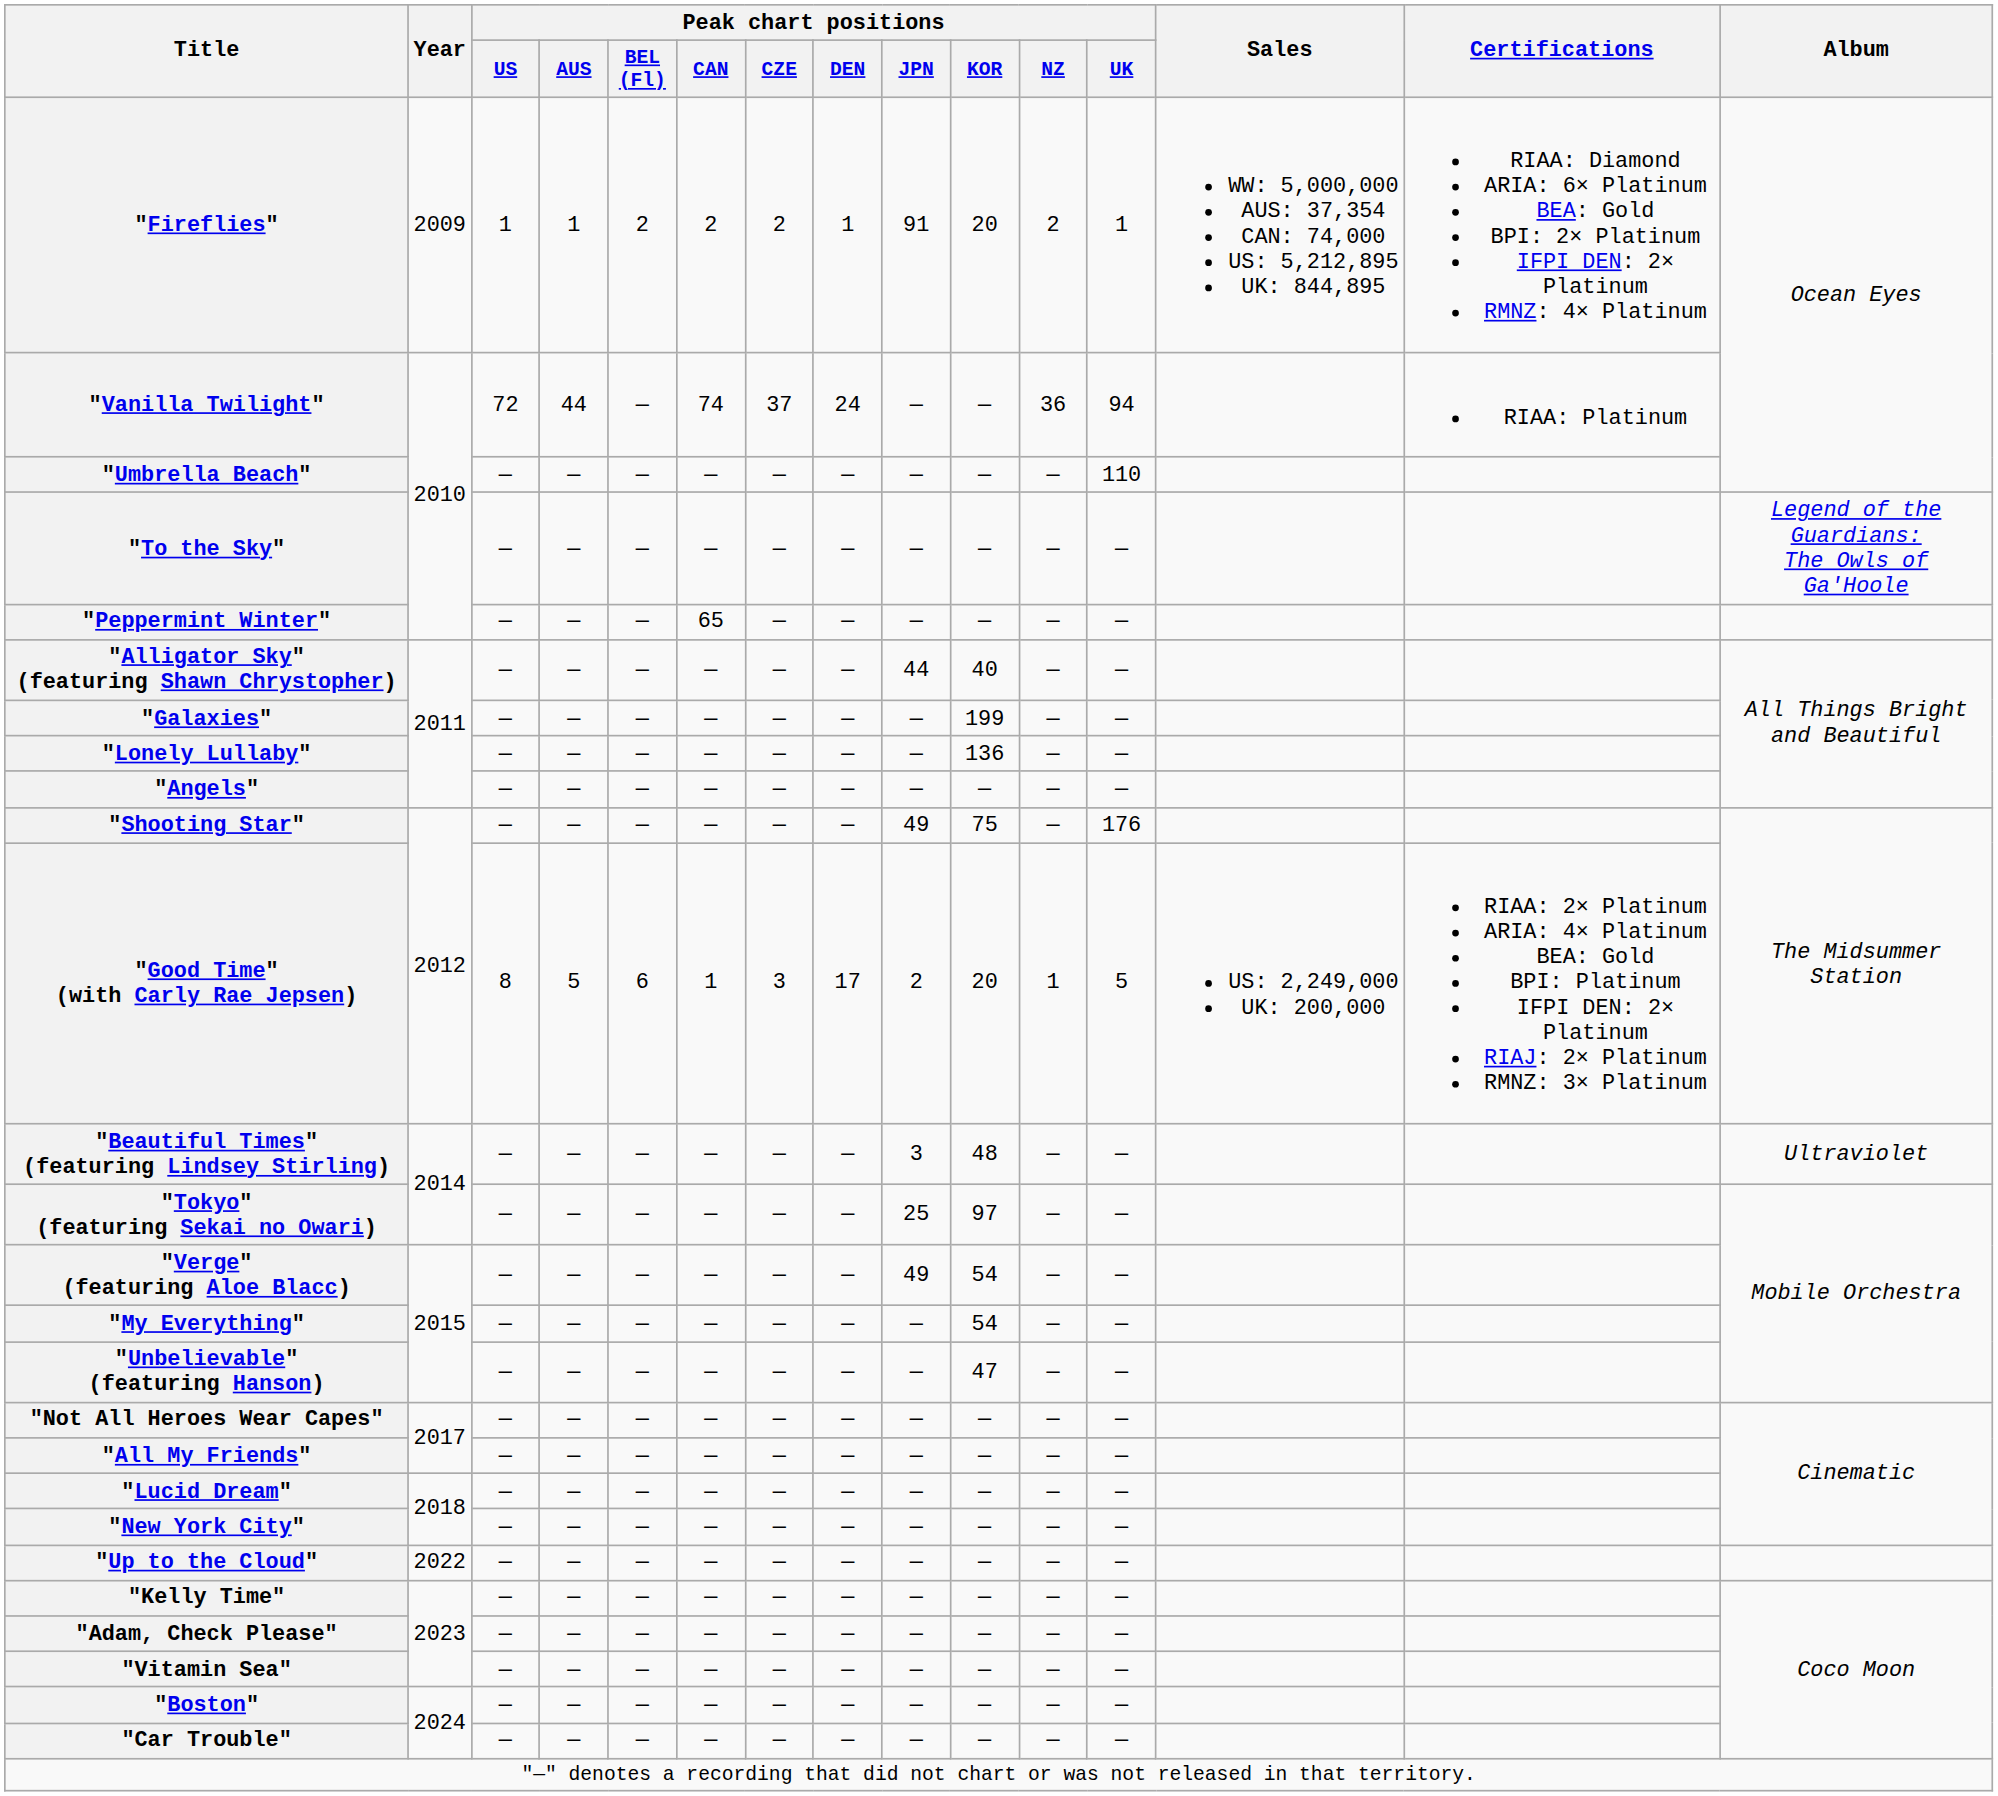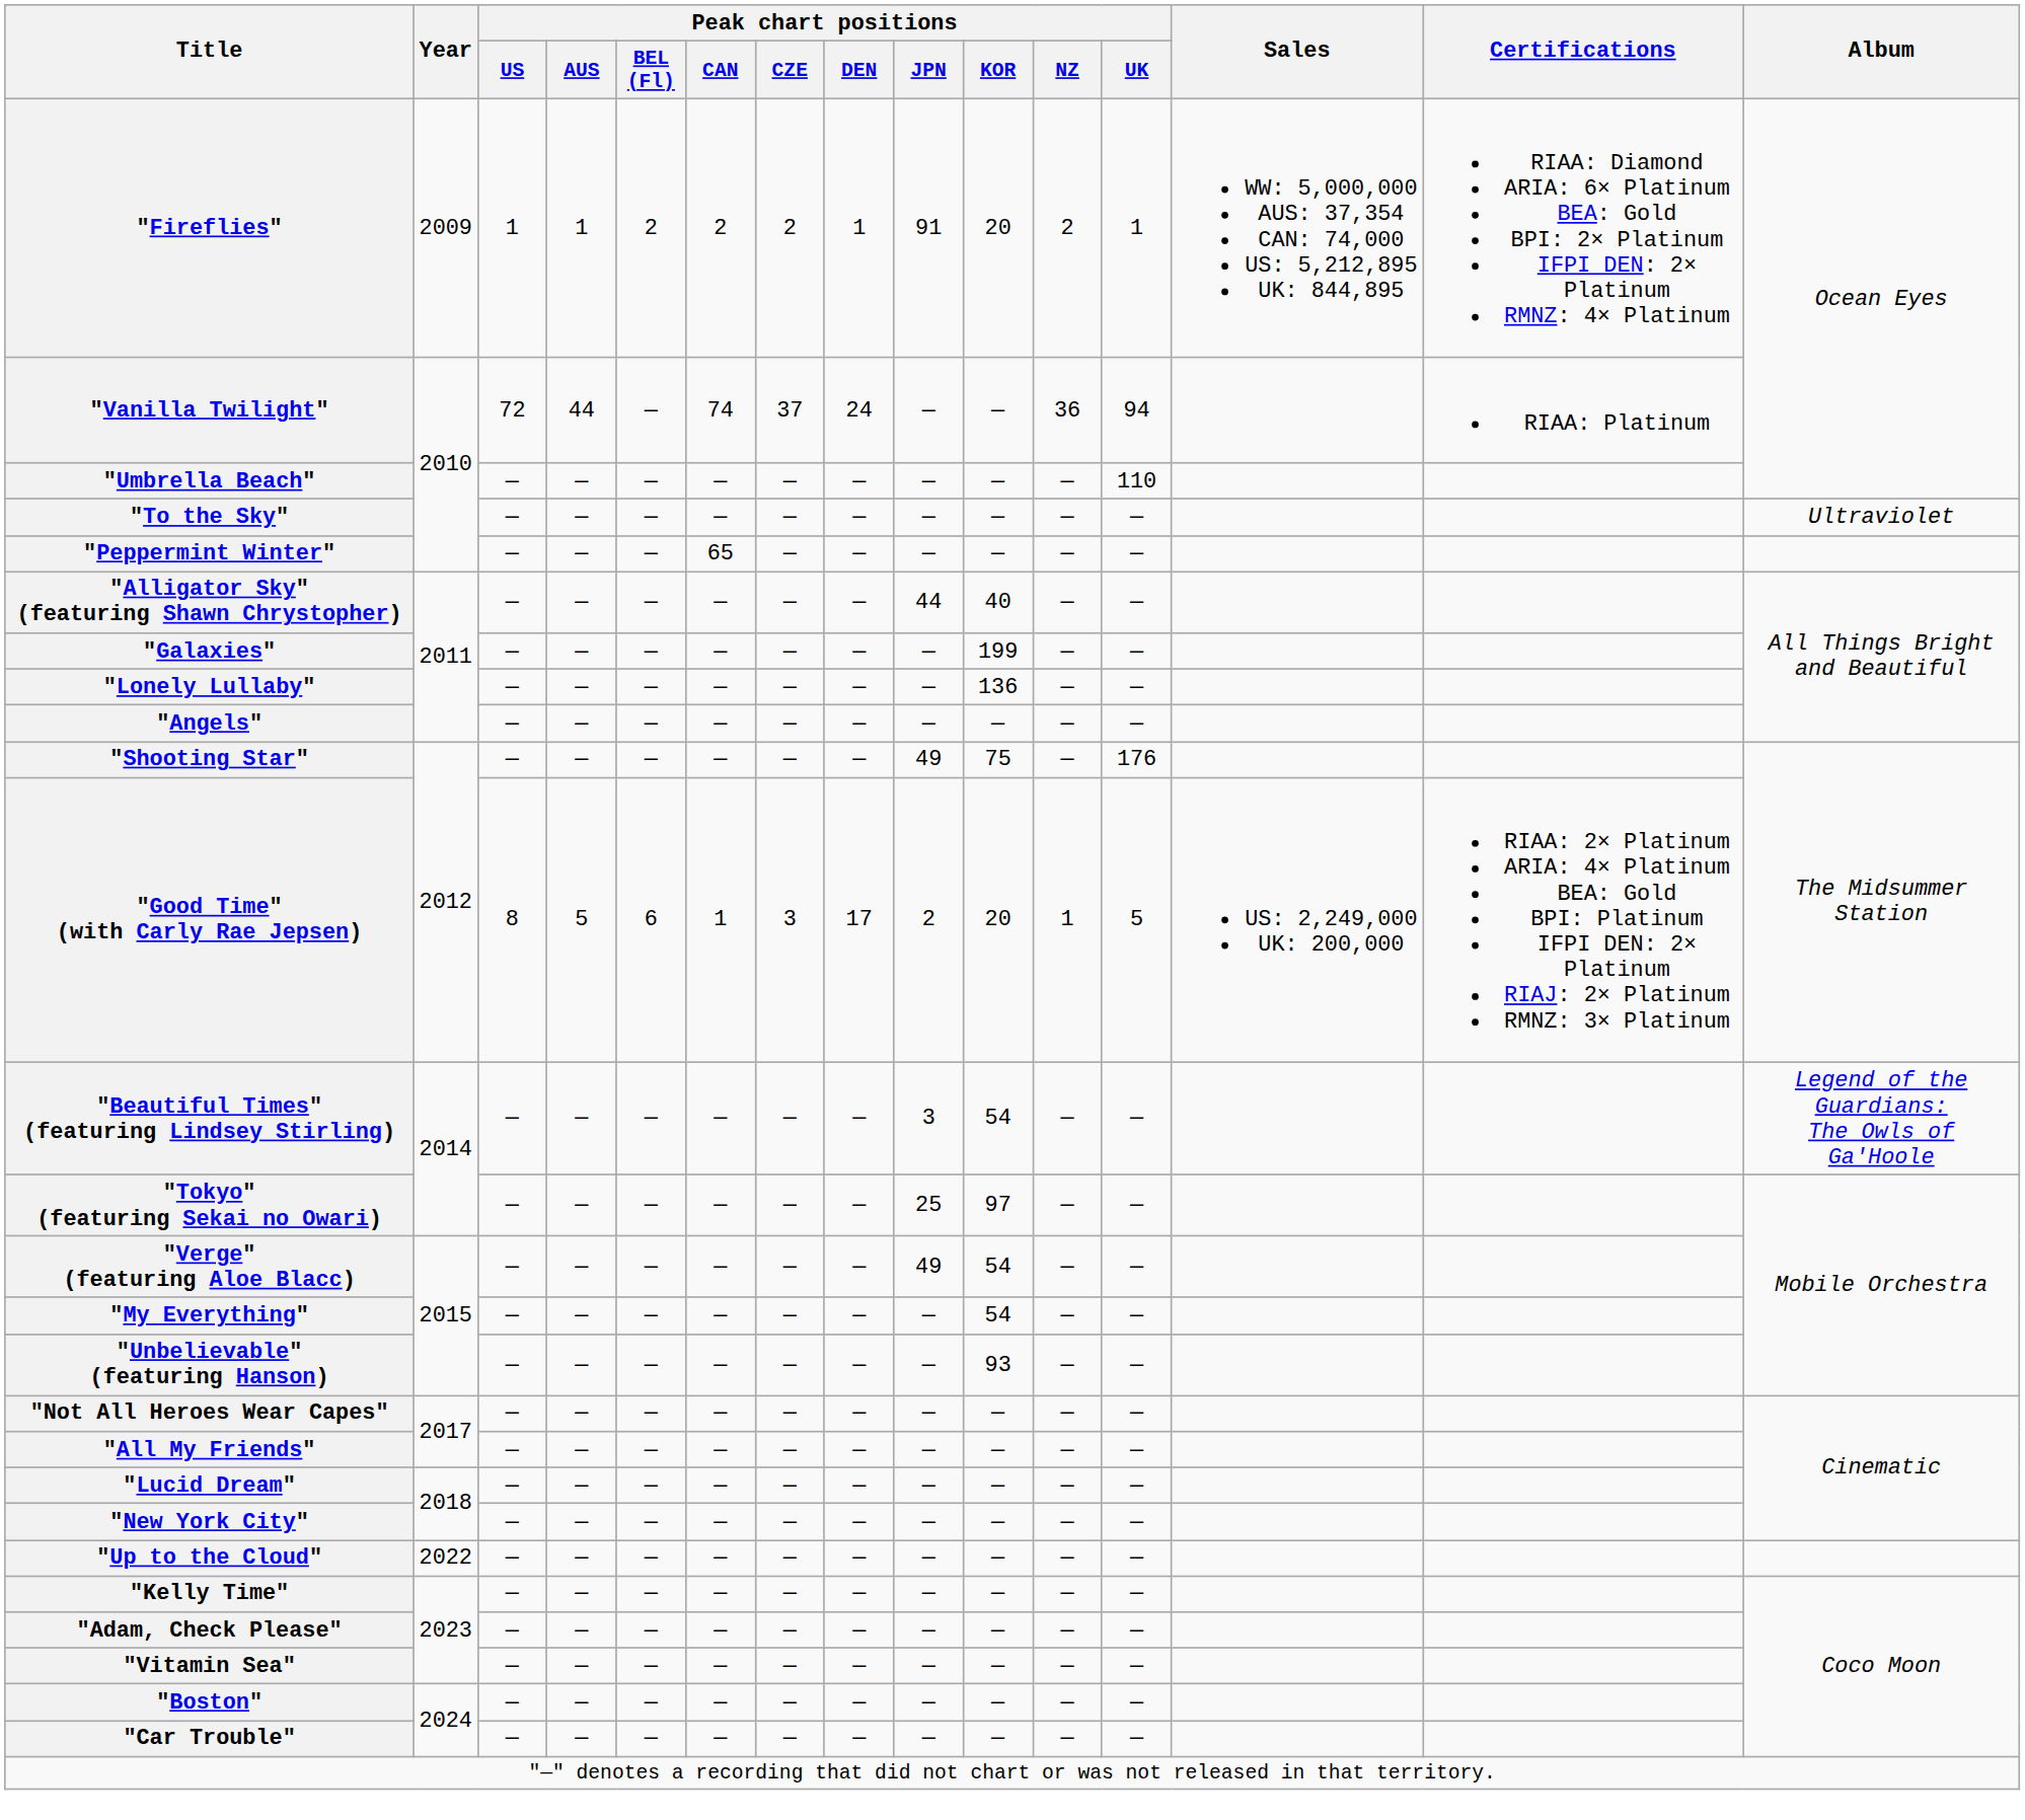 <table class="wikitable plainrowheaders" style="text-align:center;" border="1">
 <tr>
 <th scope="col" rowspan="2" style="width:18em;">Title</th>
 <th scope="col" rowspan="2">Year</th>
 <th scope="col" colspan="10">Peak chart positions</th>
 <th scope="col" rowspan="2">Sales</th>
 <th scope="col" rowspan="2" style="width:14em;"><a href='#'>Certifications</a></th>
 <th scope="col" rowspan="2" style="width:12em;">Album</th>
 </tr>
 <tr>
 <th scope="col" style="width:3em;font-size:90%;"><a href='#'>US</a><br></th>
 <th scope="col" style="width:3em;font-size:90%;"><a href='#'>AUS</a><br></th>
 <th scope="col" style="width:3em;font-size:90%;"><a href='#'>BEL<br>(Fl)</a><br></th>
 <th scope="col" style="width:3em;font-size:90%;"><a href='#'>CAN</a><br></th>
 <th scope="col" style="width:3em;font-size:90%;"><a href='#'>CZE</a><br></th>
 <th scope="col" style="width:3em;font-size:90%;"><a href='#'>DEN</a><br></th>
 <th scope="col" style="width:3em;font-size:90%;"><a href='#'>JPN</a><br></th>
 <th scope="col" style="width:3em;font-size:90%;"><a href='#'>KOR</a><br></th>
 <th scope="col" style="width:3em;font-size:90%;"><a href='#'>NZ</a><br></th>
 <th scope="col" style="width:3em;font-size:90%;"><a href='#'>UK</a><br></th>
 </tr>
 <tr>
 <th scope="row">"<a href='#'>Fireflies</a>"</th>
 <td>2009</td>
 <td>1</td>
 <td>1</td>
 <td>2</td>
 <td>2</td>
 <td>2</td>
 <td>1</td>
 <td>91</td>
 <td>20</td>
 <td>2</td>
 <td>1</td>
 <td><br><ul><li>WW: 5,000,000</li><li>AUS: 37,354</li><li>CAN: 74,000</li><li>US: 5,212,895</li><li>UK: 844,895</li></ul></td>
 <td><br><ul><li>RIAA: Diamond</li><li>ARIA: 6× Platinum</li><li><a href='#'>BEA</a>: Gold</li><li>BPI: 2× Platinum</li><li><a href='#'>IFPI DEN</a>: 2× Platinum</li><li><a href='#'>RMNZ</a>: 4× Platinum</li></ul></td>
 <td rowspan="3"><em>Ocean Eyes</em></td>
 </tr>
 <tr>
 <th scope="row">"<a href='#'>Vanilla Twilight</a>"</th>
 <td rowspan="4">2010</td>
 <td>72</td>
 <td>44</td>
 <td>—</td>
 <td>74</td>
 <td>37</td>
 <td>24</td>
 <td>—</td>
 <td>—</td>
 <td>36</td>
 <td>94</td>
 <td></td>
 <td><br><ul><li>RIAA: Platinum</li></ul></td>
 </tr>
 <tr>
 <th scope="row">"<a href='#'>Umbrella Beach</a>"</th>
 <td>—</td>
 <td>—</td>
 <td>—</td>
 <td>—</td>
 <td>—</td>
 <td>—</td>
 <td>—</td>
 <td>—</td>
 <td>—</td>
 <td>110</td>
 <td></td>
 <td></td>
 </tr>
 <tr>
 <th scope="row">"<a href='#'>To the Sky</a>"</th>
 <td>—</td>
 <td>—</td>
 <td>—</td>
 <td>—</td>
 <td>—</td>
 <td>—</td>
 <td>—</td>
 <td>—</td>
 <td>—</td>
 <td>—</td>
 <td></td>
 <td></td>
-<td><a href='#'><em>Legend of the Guardians:<br>The Owls of Ga'Hoole</em></a></td>
+<td><em>Ultraviolet</em></td>
 </tr>
 <tr>
 <th scope="row">"<a href='#'>Peppermint Winter</a>"</th>
 <td>—</td>
 <td>—</td>
 <td>—</td>
 <td>65</td>
 <td>—</td>
 <td>—</td>
 <td>—</td>
 <td>—</td>
 <td>—</td>
 <td>—</td>
 <td></td>
 <td></td>
 <td></td>
 </tr>
 <tr>
 <th scope="row">"<a href='#'>Alligator Sky</a>"<br><span>(featuring <a href='#'>Shawn Chrystopher</a>)</span></th>
 <td rowspan="4">2011</td>
 <td>—</td>
 <td>—</td>
 <td>—</td>
 <td>—</td>
 <td>—</td>
 <td>—</td>
 <td>44</td>
 <td>40</td>
 <td>—</td>
 <td>—</td>
 <td></td>
 <td></td>
 <td rowspan="4"><em>All Things Bright and Beautiful</em></td>
 </tr>
 <tr>
 <th scope="row">"<a href='#'>Galaxies</a>"</th>
 <td>—</td>
 <td>—</td>
 <td>—</td>
 <td>—</td>
 <td>—</td>
 <td>—</td>
 <td>—</td>
 <td>199</td>
 <td>—</td>
 <td>—</td>
 <td></td>
 <td></td>
 </tr>
 <tr>
 <th scope="row">"<a href='#'>Lonely Lullaby</a>"</th>
 <td>—</td>
 <td>—</td>
 <td>—</td>
 <td>—</td>
 <td>—</td>
 <td>—</td>
 <td>—</td>
 <td>136</td>
 <td>—</td>
 <td>—</td>
 <td></td>
 <td></td>
 </tr>
 <tr>
 <th scope="row">"<a href='#'>Angels</a>"</th>
 <td>—</td>
 <td>—</td>
 <td>—</td>
 <td>—</td>
 <td>—</td>
 <td>—</td>
 <td>—</td>
 <td>—</td>
 <td>—</td>
 <td>—</td>
 <td></td>
 <td></td>
 </tr>
 <tr>
 <th scope="row">"<a href='#'>Shooting Star</a>"</th>
 <td rowspan="2">2012</td>
 <td>—</td>
 <td>—</td>
 <td>—</td>
 <td>—</td>
 <td>—</td>
 <td>—</td>
 <td>49</td>
 <td>75</td>
 <td>—</td>
 <td>176</td>
 <td></td>
 <td></td>
 <td rowspan="2"><em>The Midsummer Station</em></td>
 </tr>
 <tr>
 <th scope="row">"<a href='#'>Good Time</a>"<br><span>(with <a href='#'>Carly Rae Jepsen</a>)</span></th>
 <td>8</td>
 <td>5</td>
 <td>6</td>
 <td>1</td>
 <td>3</td>
 <td>17</td>
 <td>2</td>
 <td>20</td>
 <td>1</td>
 <td>5</td>
 <td><br><ul><li>US: 2,249,000</li><li>UK: 200,000</li></ul></td>
 <td><br><ul><li>RIAA: 2× Platinum</li><li>ARIA: 4× Platinum</li><li>BEA: Gold</li><li>BPI: Platinum</li><li>IFPI DEN: 2× Platinum</li><li><a href='#'>RIAJ</a>: 2× Platinum</li><li>RMNZ: 3× Platinum</li></ul></td>
 </tr>
 <tr>
 <th scope="row">"<a href='#'>Beautiful Times</a>"<br><span>(featuring <a href='#'>Lindsey Stirling</a>)</span></th>
 <td rowspan="2">2014</td>
 <td>—</td>
 <td>—</td>
 <td>—</td>
 <td>—</td>
 <td>—</td>
 <td>—</td>
 <td>3</td>
-<td>48</td>
+<td>54</td>
 <td>—</td>
 <td>—</td>
 <td></td>
 <td></td>
-<td><em>Ultraviolet</em></td>
+<td><a href='#'><em>Legend of the Guardians:<br>The Owls of Ga'Hoole</em></a></td>
 </tr>
 <tr>
 <th scope="row">"<a href='#'>Tokyo</a>"<br><span>(featuring <a href='#'>Sekai no Owari</a>)</span></th>
 <td>—</td>
 <td>—</td>
 <td>—</td>
 <td>—</td>
 <td>—</td>
 <td>—</td>
 <td>25</td>
 <td>97</td>
 <td>—</td>
 <td>—</td>
 <td></td>
 <td></td>
 <td rowspan="4"><em>Mobile Orchestra</em></td>
 </tr>
 <tr>
 <th scope="row">"<a href='#'>Verge</a>"<br><span>(featuring <a href='#'>Aloe Blacc</a>)</span></th>
 <td rowspan="3">2015</td>
 <td>—</td>
 <td>—</td>
 <td>—</td>
 <td>—</td>
 <td>—</td>
 <td>—</td>
 <td>49</td>
 <td>54</td>
 <td>—</td>
 <td>—</td>
 <td></td>
 <td></td>
 </tr>
 <tr>
 <th scope="row">"<a href='#'>My Everything</a>"</th>
 <td>—</td>
 <td>—</td>
 <td>—</td>
 <td>—</td>
 <td>—</td>
 <td>—</td>
 <td>—</td>
 <td>54</td>
 <td>—</td>
 <td>—</td>
 <td></td>
 <td></td>
 </tr>
 <tr>
 <th scope="row">"<a href='#'>Unbelievable</a>"<br><span>(featuring <a href='#'>Hanson</a>)</span></th>
 <td>—</td>
 <td>—</td>
 <td>—</td>
 <td>—</td>
 <td>—</td>
 <td>—</td>
 <td>—</td>
-<td>47</td>
+<td>93</td>
 <td>—</td>
 <td>—</td>
 <td></td>
 <td></td>
 </tr>
 <tr>
 <th scope="row">"Not All Heroes Wear Capes"</th>
 <td rowspan="2">2017</td>
 <td>—</td>
 <td>—</td>
 <td>—</td>
 <td>—</td>
 <td>—</td>
 <td>—</td>
 <td>—</td>
 <td>—</td>
 <td>—</td>
 <td>—</td>
 <td></td>
 <td></td>
 <td rowspan="4"><em>Cinematic</em></td>
 </tr>
 <tr>
 <th scope="row">"<a href='#'>All My Friends</a>"</th>
 <td>—</td>
 <td>—</td>
 <td>—</td>
 <td>—</td>
 <td>—</td>
 <td>—</td>
 <td>—</td>
 <td>—</td>
 <td>—</td>
 <td>—</td>
 <td></td>
 <td></td>
 </tr>
 <tr>
 <th scope="row">"<a href='#'>Lucid Dream</a>"</th>
 <td rowspan="2">2018</td>
 <td>—</td>
 <td>—</td>
 <td>—</td>
 <td>—</td>
 <td>—</td>
 <td>—</td>
 <td>—</td>
 <td>—</td>
 <td>—</td>
 <td>—</td>
 <td></td>
 <td></td>
 </tr>
 <tr>
 <th scope="row">"<a href='#'>New York City</a>"</th>
 <td>—</td>
 <td>—</td>
 <td>—</td>
 <td>—</td>
 <td>—</td>
 <td>—</td>
 <td>—</td>
 <td>—</td>
 <td>—</td>
 <td>—</td>
 <td></td>
 <td></td>
 </tr>
 <tr>
 <th scope="row">"<a href='#'>Up to the Cloud</a>"</th>
 <td>2022</td>
 <td>—</td>
 <td>—</td>
 <td>—</td>
 <td>—</td>
 <td>—</td>
 <td>—</td>
 <td>—</td>
 <td>—</td>
 <td>—</td>
 <td>—</td>
 <td></td>
 <td></td>
 <td></td>
 </tr>
 <tr>
 <th scope="row">"Kelly Time"</th>
 <td rowspan="3">2023</td>
 <td>—</td>
 <td>—</td>
 <td>—</td>
 <td>—</td>
 <td>—</td>
 <td>—</td>
 <td>—</td>
 <td>—</td>
 <td>—</td>
 <td>—</td>
 <td></td>
 <td></td>
 <td rowspan="5"><em>Coco Moon</em></td>
 </tr>
 <tr>
 <th scope="row">"Adam, Check Please"</th>
 <td>—</td>
 <td>—</td>
 <td>—</td>
 <td>—</td>
 <td>—</td>
 <td>—</td>
 <td>—</td>
 <td>—</td>
 <td>—</td>
 <td>—</td>
 <td></td>
 <td></td>
 </tr>
 <tr>
 <th scope="row">"Vitamin Sea"</th>
 <td>—</td>
 <td>—</td>
 <td>—</td>
 <td>—</td>
 <td>—</td>
 <td>—</td>
 <td>—</td>
 <td>—</td>
 <td>—</td>
 <td>—</td>
 <td></td>
 <td></td>
 </tr>
 <tr>
 <th scope="row">"<a href='#'>Boston</a>"</th>
 <td rowspan="2">2024</td>
 <td>—</td>
 <td>—</td>
 <td>—</td>
 <td>—</td>
 <td>—</td>
 <td>—</td>
 <td>—</td>
 <td>—</td>
 <td>—</td>
 <td>—</td>
 <td></td>
 <td></td>
 </tr>
 <tr>
 <th scope="row">"Car Trouble"</th>
 <td>—</td>
 <td>—</td>
 <td>—</td>
 <td>—</td>
 <td>—</td>
 <td>—</td>
 <td>—</td>
 <td>—</td>
 <td>—</td>
 <td>—</td>
 <td></td>
 <td></td>
 </tr>
 <tr>
 <td colspan="18" style="font-size:90%">"—" denotes a recording that did not chart or was not released in that territory.</td>
 </tr>
 </table>
